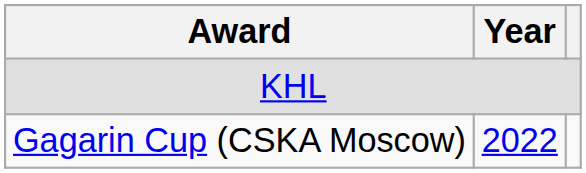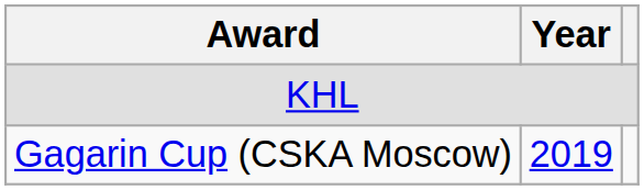 <table class="wikitable">
 <tr>
 <th>Award</th>
 <th>Year</th>
 <th></th>
 </tr>
 <tr ALIGN="center" bgcolor="#e0e0e0">
 <td colspan="3"><a href='#'>KHL</a></td>
 </tr>
 <tr>
 <td><a href='#'>Gagarin Cup</a> (CSKA Moscow)</td>
-<td><a href='#'>2022</a></td>
+<td><a href='#'>2019</a></td>
 <td></td>
 </tr>
 </table>
